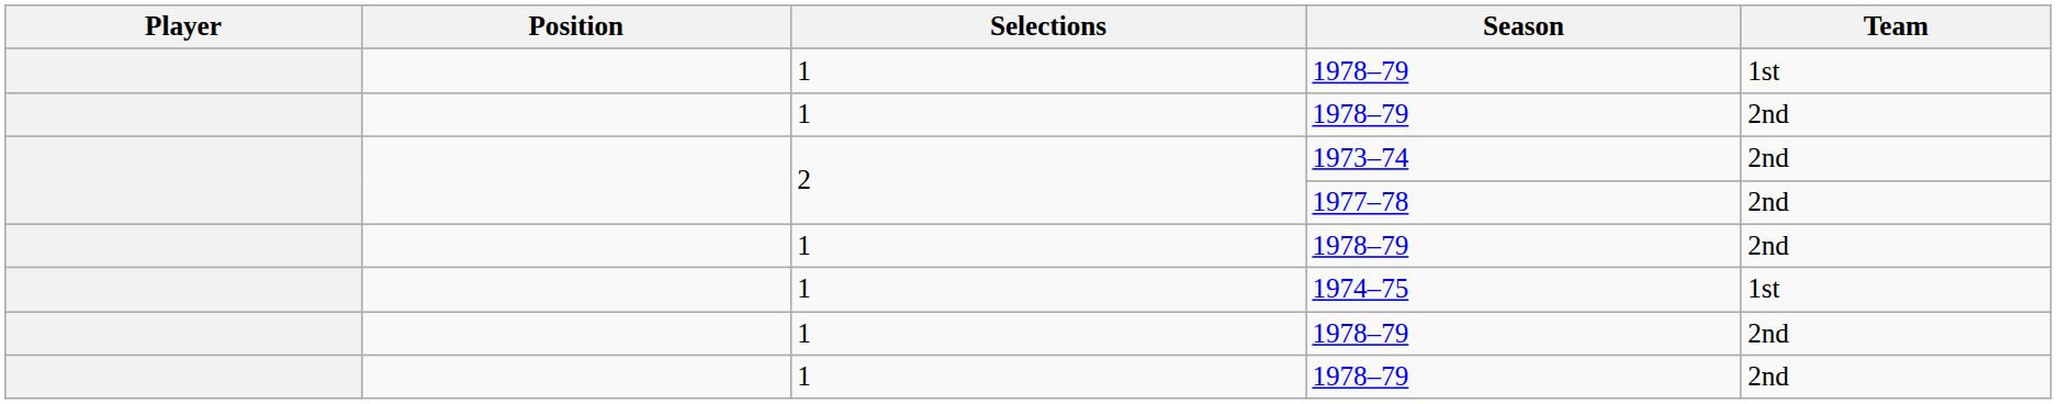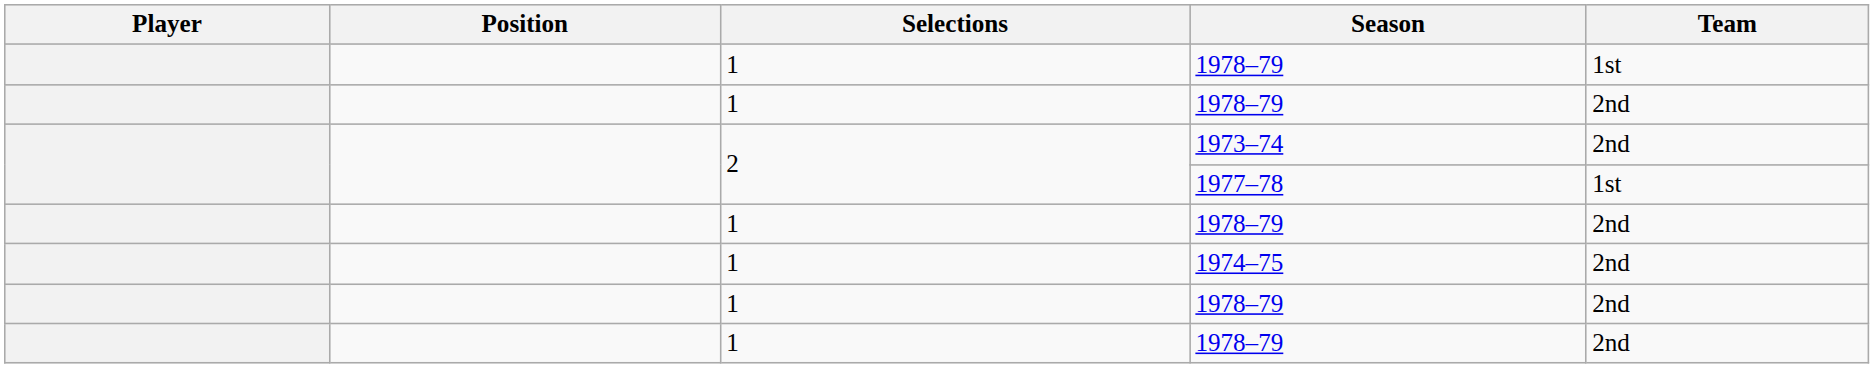 <table class="wikitable sortable" width="75%">
 <tr>
 <th scope="col">Player</th>
 <th scope="col">Position</th>
 <th scope="col">Selections</th>
 <th scope="col">Season</th>
 <th scope="col">Team</th>
 </tr>
 <tr>
 <th scope="row"></th>
 <td></td>
 <td>1</td>
 <td><a href='#'>1978–79</a></td>
 <td>1st</td>
 </tr>
 <tr>
 <th scope="row"></th>
 <td></td>
 <td>1</td>
 <td><a href='#'>1978–79</a></td>
 <td>2nd</td>
 </tr>
 <tr>
 <th scope="row" rowspan="2"></th>
 <td rowspan="2"></td>
 <td rowspan="2">2</td>
 <td><a href='#'>1973–74</a></td>
 <td>2nd</td>
 </tr>
 <tr>
 <td><a href='#'>1977–78</a></td>
-<td>2nd</td>
+<td>1st</td>
 </tr>
 <tr>
 <th scope="row"></th>
 <td></td>
 <td>1</td>
 <td><a href='#'>1978–79</a></td>
 <td>2nd</td>
 </tr>
 <tr>
 <th scope="row"></th>
 <td></td>
 <td>1</td>
 <td><a href='#'>1974–75</a></td>
-<td>1st</td>
+<td>2nd</td>
 </tr>
 <tr>
 <th scope="row"></th>
 <td></td>
 <td>1</td>
 <td><a href='#'>1978–79</a></td>
 <td>2nd</td>
 </tr>
 <tr>
 <th scope="row"></th>
 <td></td>
 <td>1</td>
 <td><a href='#'>1978–79</a></td>
 <td>2nd</td>
 </tr>
 </table>
